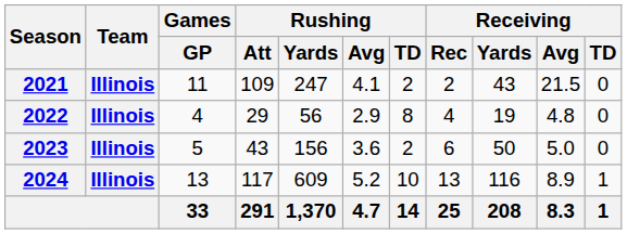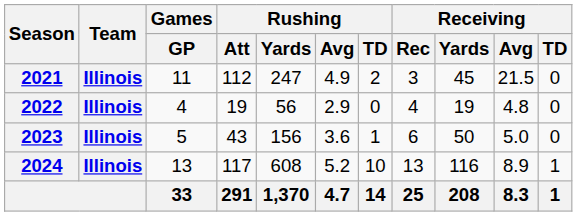 <table class="wikitable" style="text-align:center;">
 <tr>
 <th rowspan="2">Season</th>
 <th rowspan="2">Team</th>
 <th colspan="1">Games</th>
 <th colspan="4">Rushing</th>
 <th colspan="4">Receiving</th>
 </tr>
 <tr>
 <th>GP</th>
 <th>Att</th>
 <th>Yards</th>
 <th>Avg</th>
 <th>TD</th>
 <th>Rec</th>
 <th>Yards</th>
 <th>Avg</th>
 <th>TD</th>
 </tr>
 <tr>
 <th><a href='#'>2021</a></th>
 <th><a href='#'>Illinois</a></th>
 <td>11</td>
-<td>109</td>
+<td>112</td>
 <td>247</td>
-<td>4.1</td>
+<td>4.9</td>
 <td>2</td>
-<td>2</td>
-<td>43</td>
+<td>3</td>
+<td>45</td>
 <td>21.5</td>
 <td>0</td>
 </tr>
 <tr>
 <th><a href='#'>2022</a></th>
 <th><a href='#'>Illinois</a></th>
 <td>4</td>
-<td>29</td>
+<td>19</td>
 <td>56</td>
 <td>2.9</td>
-<td>8</td>
+<td>0</td>
 <td>4</td>
 <td>19</td>
 <td>4.8</td>
 <td>0</td>
 </tr>
 <tr>
 <th><a href='#'>2023</a></th>
 <th><a href='#'>Illinois</a></th>
 <td>5</td>
 <td>43</td>
 <td>156</td>
 <td>3.6</td>
-<td>2</td>
+<td>1</td>
 <td>6</td>
 <td>50</td>
 <td>5.0</td>
 <td>0</td>
 </tr>
 <tr>
 <th><a href='#'>2024</a></th>
 <th><a href='#'>Illinois</a></th>
 <td>13</td>
 <td>117</td>
-<td>609</td>
+<td>608</td>
 <td>5.2</td>
 <td>10</td>
 <td>13</td>
 <td>116</td>
 <td>8.9</td>
 <td>1</td>
 </tr>
 <tr>
 <th colspan="2"></th>
 <th>33</th>
 <th>291</th>
 <th>1,370</th>
 <th>4.7</th>
 <th>14</th>
 <th>25</th>
 <th>208</th>
 <th>8.3</th>
 <th>1</th>
 </tr>
 </table>
